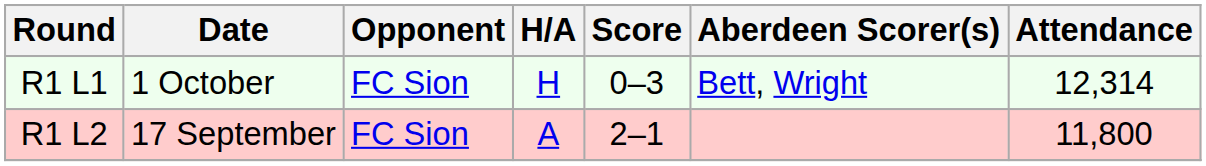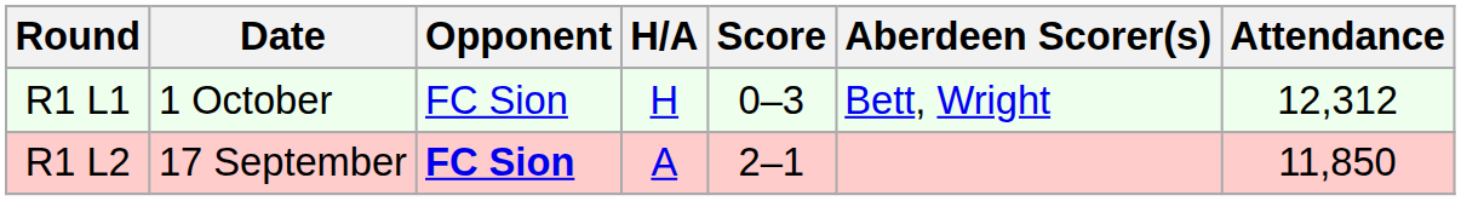 <table class="wikitable" style="text-align:center">
 <tr>
 <th>Round</th>
 <th>Date</th>
 <th>Opponent</th>
 <th>H/A</th>
 <th>Score</th>
 <th>Aberdeen Scorer(s)</th>
 <th>Attendance</th>
 </tr>
 <tr bgcolor=#EEFFEE>
 <td>R1 L1</td>
 <td align=left>1 October</td>
 <td align=left> <a href='#'>FC Sion</a></td>
 <td><a href='#'>H</a></td>
 <td>0–3</td>
 <td align=left><a href='#'>Bett</a>, <a href='#'>Wright</a></td>
-<td>12,314</td>
+<td>12,312</td>
 </tr>
 <tr bgcolor=#FFCCCC>
 <td>R1 L2</td>
 <td align=left>17 September</td>
-<td align=left> <a href='#'>FC Sion</a></td>
+<td align=left><strong> <a href='#'>FC Sion</a></strong></td>
 <td><a href='#'>A</a></td>
 <td>2–1</td>
 <td align=left></td>
-<td>11,800</td>
+<td>11,850</td>
 </tr>
 <tr>
 </tr>
 </table>
